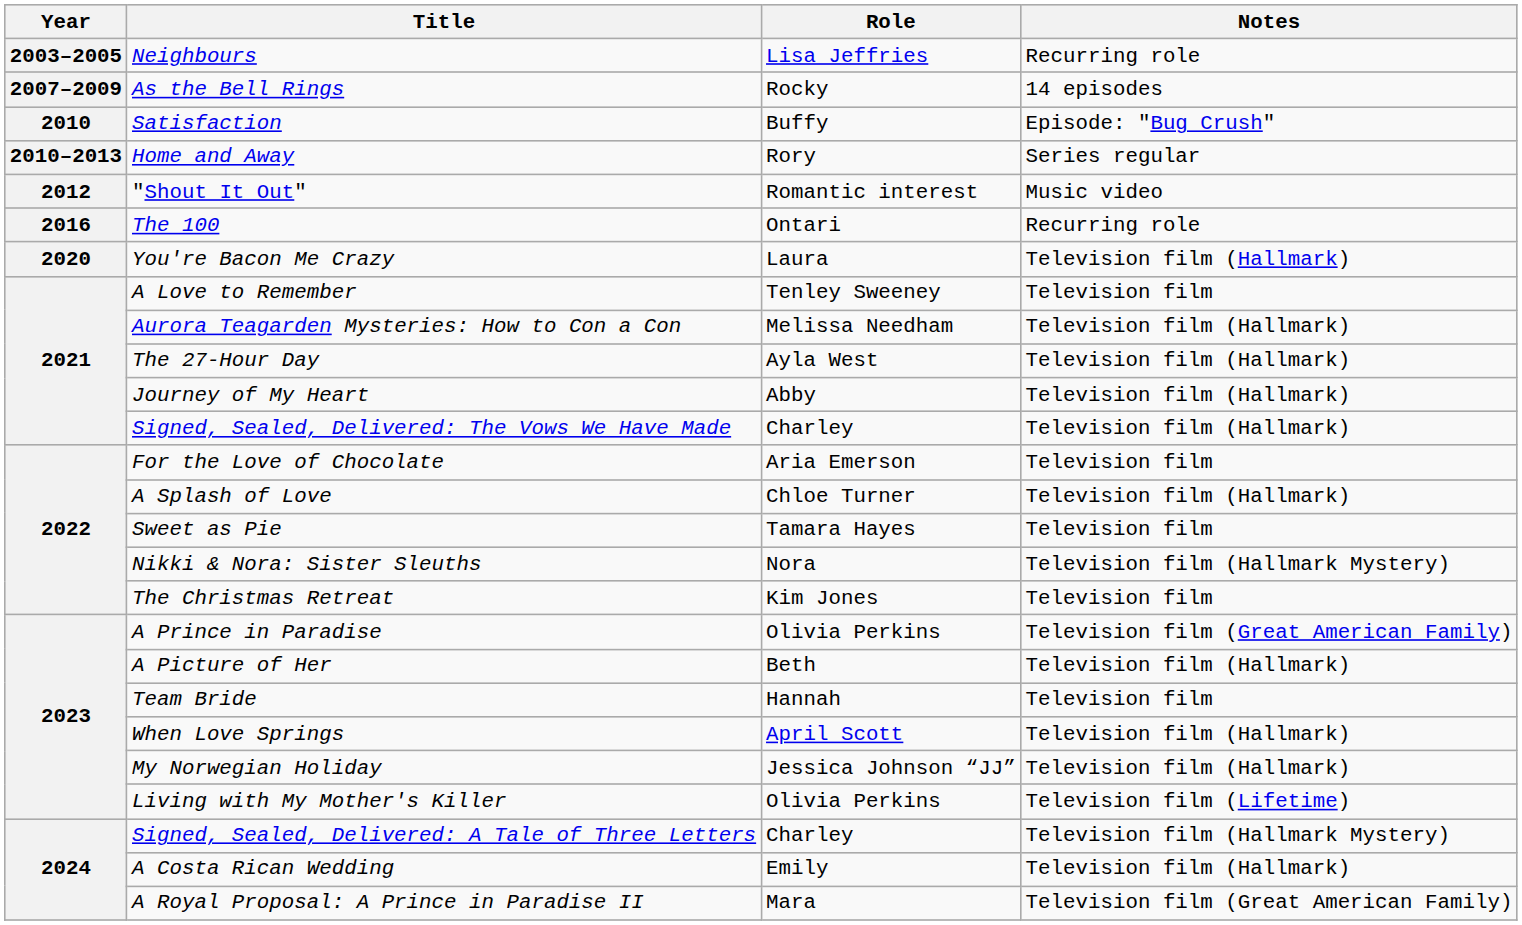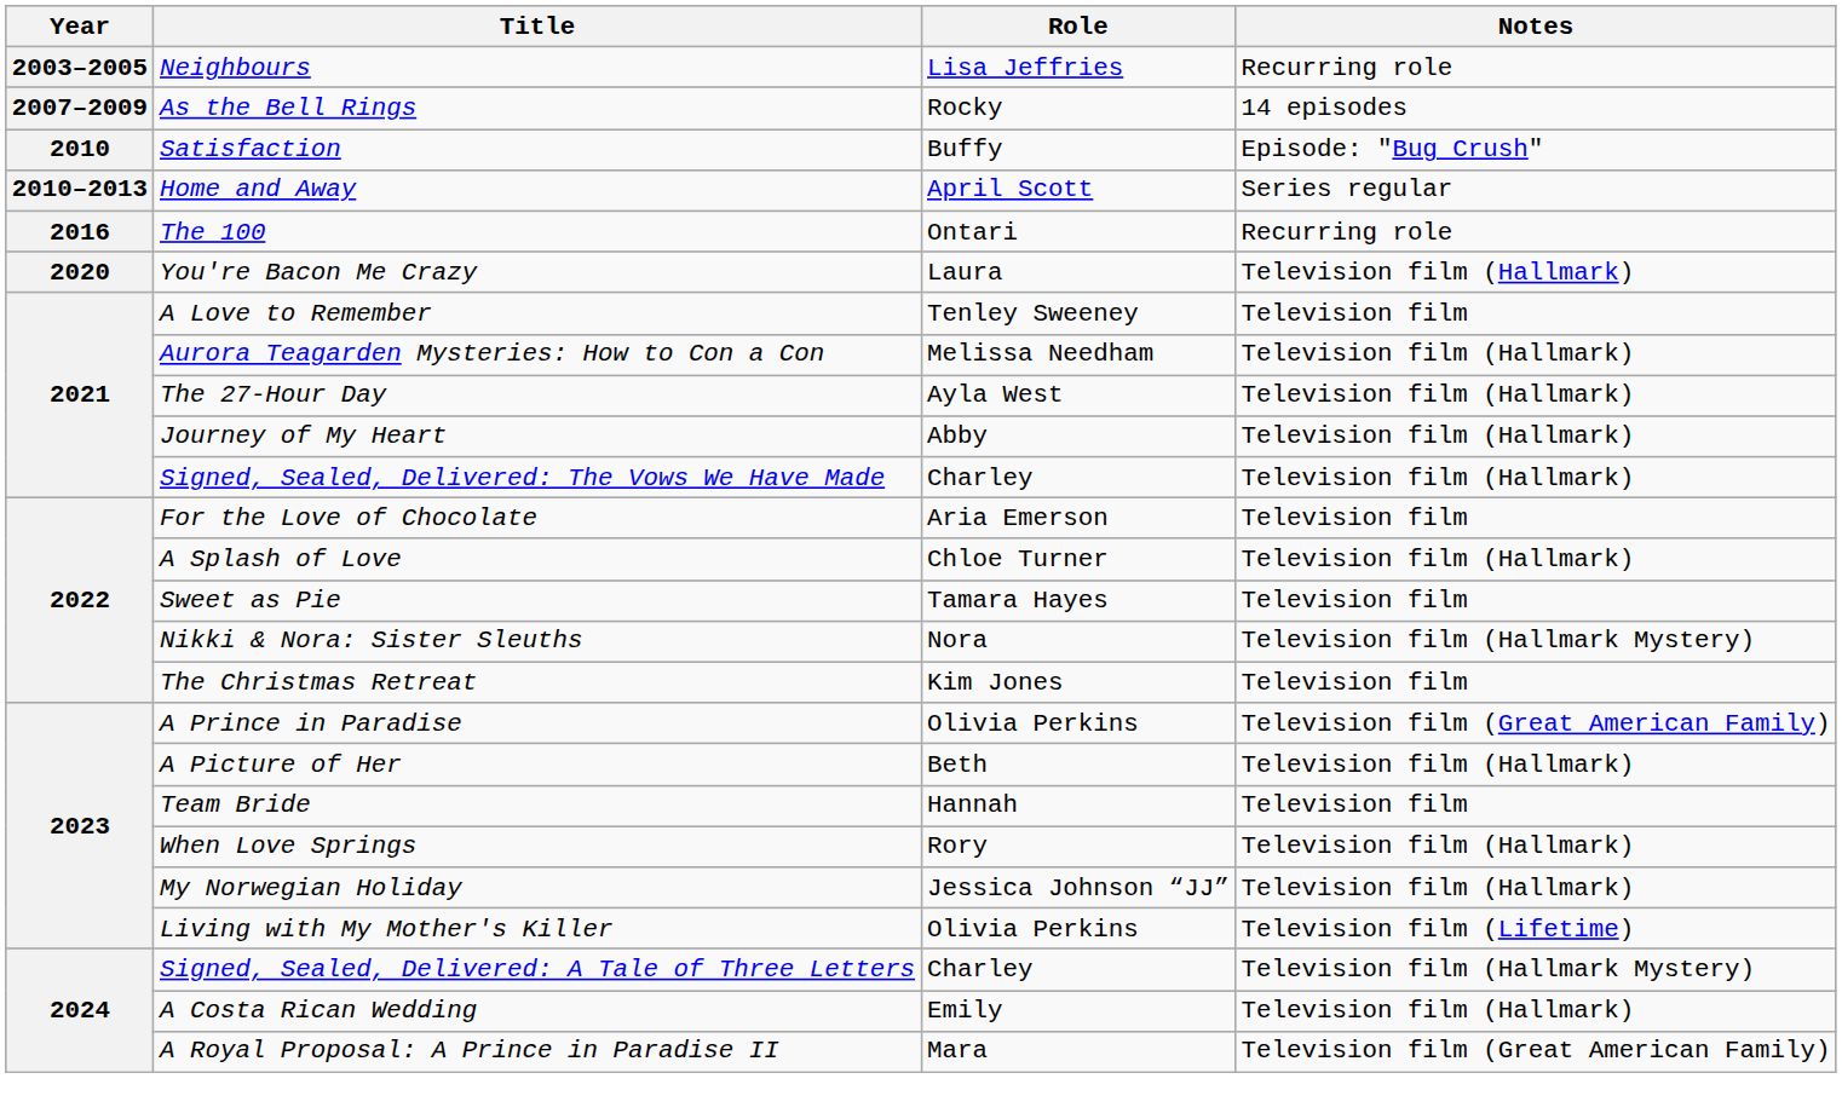 <table class="wikitable sortable plainrowheaders">
 <tr>
 <th scope="col">Year</th>
 <th scope="col">Title</th>
 <th scope="col">Role</th>
 <th scope="col" class="unsortable">Notes</th>
 </tr>
 <tr>
 <th scope="row">2003–2005</th>
 <td><em><a href='#'>Neighbours</a></em></td>
 <td><a href='#'>Lisa Jeffries</a></td>
 <td>Recurring role</td>
 </tr>
 <tr>
 <th scope="row">2007–2009</th>
 <td><em><a href='#'>As the Bell Rings</a></em></td>
 <td>Rocky</td>
 <td>14 episodes</td>
 </tr>
 <tr>
 <th scope="row">2010</th>
 <td><em><a href='#'>Satisfaction</a></em></td>
 <td>Buffy</td>
 <td>Episode: "<a href='#'>Bug Crush</a>"</td>
 </tr>
 <tr>
 <th scope="row">2010–2013</th>
 <td><em><a href='#'>Home and Away</a></em></td>
-<td>Rory</td>
+<td><a href='#'>April Scott</a></td>
 <td>Series regular</td>
-</tr>
-<tr>
-<th scope="row">2012</th>
-<td data-sort-value="Shout It Out, The">"<a href='#'>Shout It Out</a>"</td>
-<td>Romantic interest</td>
-<td>Music video</td>
 </tr>
 <tr>
 <th scope="row">2016</th>
 <td data-sort-value="100, The"><em><a href='#'>The 100</a></em></td>
 <td>Ontari</td>
 <td>Recurring role</td>
 </tr>
 <tr>
 <th scope="row">2020</th>
 <td><em>You're Bacon Me Crazy</em></td>
 <td>Laura</td>
 <td>Television film (<a href='#'>Hallmark</a>)</td>
 </tr>
 <tr>
 <th rowspan="5" scope="row">2021</th>
 <td data-sort-value="Love to Remember, A"><em>A Love to Remember</em></td>
 <td>Tenley Sweeney</td>
 <td>Television film</td>
 </tr>
 <tr>
 <td><em><a href='#'>Aurora Teagarden</a> Mysteries: How to Con a Con</em></td>
 <td>Melissa Needham</td>
 <td>Television film (Hallmark)</td>
 </tr>
 <tr>
 <td data-sort-value="27-Hour Day, The"><em>The 27-Hour Day</em></td>
 <td>Ayla West</td>
 <td>Television film (Hallmark)</td>
 </tr>
 <tr>
 <td><em>Journey of My Heart</em></td>
 <td>Abby</td>
 <td>Television film (Hallmark)</td>
 </tr>
 <tr>
 <td><em><a href='#'>Signed, Sealed, Delivered: The Vows We Have Made</a></em></td>
 <td>Charley</td>
 <td>Television film (Hallmark)</td>
 </tr>
 <tr>
 <th rowspan="5" scope="row">2022</th>
 <td data-sort-value="For the Love of Chocolate"><em>For the Love of Chocolate</em></td>
 <td>Aria Emerson</td>
 <td>Television film</td>
 </tr>
 <tr>
 <td data-sort-value="Splash of Love, A"><em>A Splash of Love</em></td>
 <td>Chloe Turner</td>
 <td>Television film (Hallmark)</td>
 </tr>
 <tr>
 <td><em>Sweet as Pie</em></td>
 <td>Tamara Hayes</td>
 <td>Television film</td>
 </tr>
 <tr>
 <td><em>Nikki & Nora: Sister Sleuths</em></td>
 <td>Nora</td>
 <td>Television film (Hallmark Mystery)</td>
 </tr>
 <tr>
 <td data-sort-value="Christmas Retreat, The"><em>The Christmas Retreat</em></td>
 <td>Kim Jones</td>
 <td>Television film</td>
 </tr>
 <tr>
 <th rowspan="6" scope="row">2023</th>
 <td data-sort-value="Royal in Paradise, A"><em>A Prince in Paradise</em></td>
 <td>Olivia Perkins</td>
 <td>Television film (<a href='#'>Great American Family</a>)</td>
 </tr>
 <tr>
 <td data-sort-value="Picture of Her, A"><em>A Picture of Her</em></td>
 <td>Beth</td>
 <td>Television film (Hallmark)</td>
 </tr>
 <tr>
 <td><em>Team Bride</em></td>
 <td>Hannah</td>
 <td>Television film</td>
 </tr>
 <tr>
 <td><em>When Love Springs</em></td>
-<td><a href='#'>April Scott</a></td>
+<td>Rory</td>
 <td>Television film (Hallmark)</td>
 </tr>
 <tr>
 <td><em>My Norwegian Holiday</em></td>
 <td>Jessica Johnson “JJ”</td>
 <td>Television film (Hallmark)</td>
 </tr>
 <tr>
 <td><em>Living with My Mother's Killer</em></td>
 <td>Olivia Perkins</td>
 <td>Television film (<a href='#'>Lifetime</a>)</td>
 </tr>
 <tr>
 <th rowspan="3" scope="row">2024</th>
 <td><em><a href='#'>Signed, Sealed, Delivered: A Tale of Three Letters</a></em></td>
 <td>Charley</td>
 <td>Television film (Hallmark Mystery)</td>
 </tr>
 <tr>
 <td data-sort-value="Costa Rican Wedding, A"><em>A Costa Rican Wedding</em></td>
 <td>Emily</td>
 <td>Television film (Hallmark)</td>
 </tr>
 <tr>
 <td data-sort-value="Royal Proposal: A Prince in Paradise II, A"><em>A Royal Proposal: A Prince in Paradise II</em></td>
 <td>Mara</td>
 <td>Television film (Great American Family)</td>
 </tr>
 </table>
